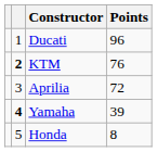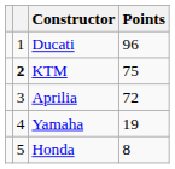 <table class="wikitable" style="font-size: 95%;">
 <tr>
 <th></th>
 <th></th>
 <th>Constructor</th>
 <th>Points</th>
 </tr>
 <tr>
 <td></td>
 <td align=center>1</td>
 <td> <a href='#'>Ducati</a></td>
 <td align=left>96</td>
 </tr>
 <tr>
 <td></td>
 <td align=center><strong>2</strong></td>
 <td> <a href='#'>KTM</a></td>
-<td align=left>76</td>
+<td align=left>75</td>
 </tr>
 <tr>
 <td></td>
 <td align=center>3</td>
 <td> <a href='#'>Aprilia</a></td>
 <td align=left>72</td>
 </tr>
 <tr>
 <td></td>
-<td align=center><strong>4</strong></td>
+<td align=center>4</td>
 <td> <a href='#'>Yamaha</a></td>
-<td align=left>39</td>
+<td align=left>19</td>
 </tr>
 <tr>
 <td></td>
 <td align=center>5</td>
 <td> <a href='#'>Honda</a></td>
 <td align=left>8</td>
 </tr>
 </table>
